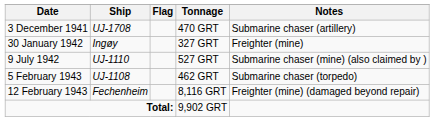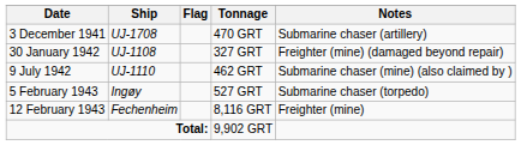 <table class="wikitable" style="margin:1em auto;">
 <tr>
 </tr>
 <tr>
 <th>Date</th>
 <th>Ship</th>
 <th>Flag</th>
 <th>Tonnage</th>
 <th>Notes</th>
 </tr>
 <tr>
 <td>3 December 1941</td>
 <td><em>UJ-1708</em></td>
 <td></td>
 <td>470 GRT</td>
 <td>Submarine chaser (artillery)</td>
 </tr>
 <tr>
 <td>30 January 1942</td>
-<td><em>Ingøy</em></td>
+<td><em>UJ-1108</em></td>
 <td></td>
 <td>327 GRT</td>
-<td>Freighter (mine)</td>
+<td>Freighter (mine) (damaged beyond repair)</td>
 </tr>
 <tr>
 <td>9 July 1942</td>
 <td><em>UJ-1110</em></td>
 <td></td>
-<td>527 GRT</td>
+<td>462 GRT</td>
 <td>Submarine chaser (mine) (also claimed by )</td>
 </tr>
 <tr>
 <td>5 February 1943</td>
-<td><em>UJ-1108</em></td>
+<td><em>Ingøy</em></td>
 <td></td>
-<td>462 GRT</td>
+<td>527 GRT</td>
 <td>Submarine chaser (torpedo)</td>
 </tr>
 <tr>
 <td>12 February 1943</td>
 <td><em>Fechenheim</em></td>
 <td></td>
 <td>8,116 GRT</td>
-<td>Freighter (mine) (damaged beyond repair)</td>
+<td>Freighter (mine)</td>
 </tr>
 <tr>
 <td colspan="3" style="text-align:right;"><strong>Total:</strong></td>
 <td>9,902 GRT</td>
 <td></td>
 </tr>
 </table>
